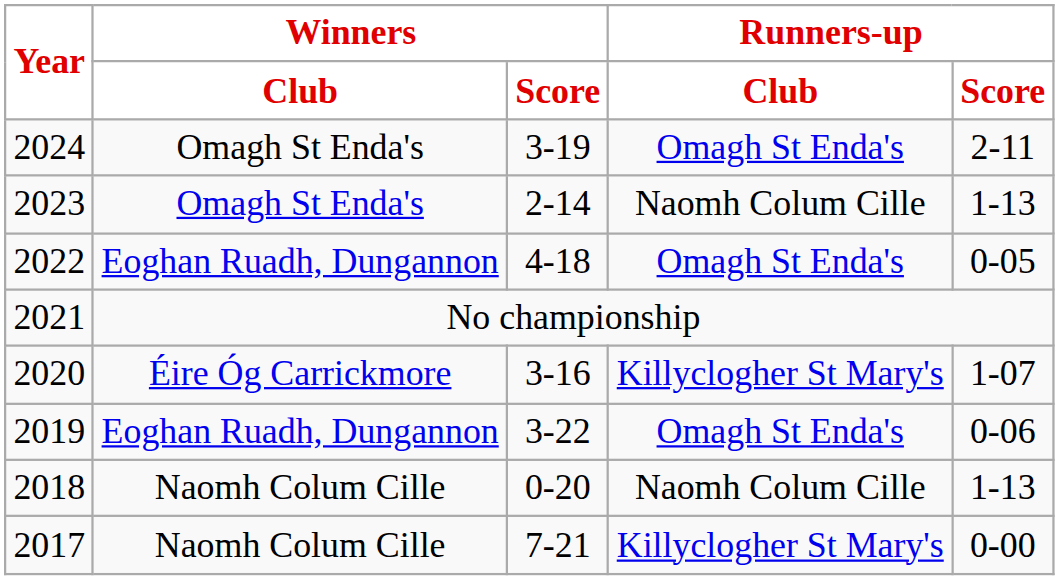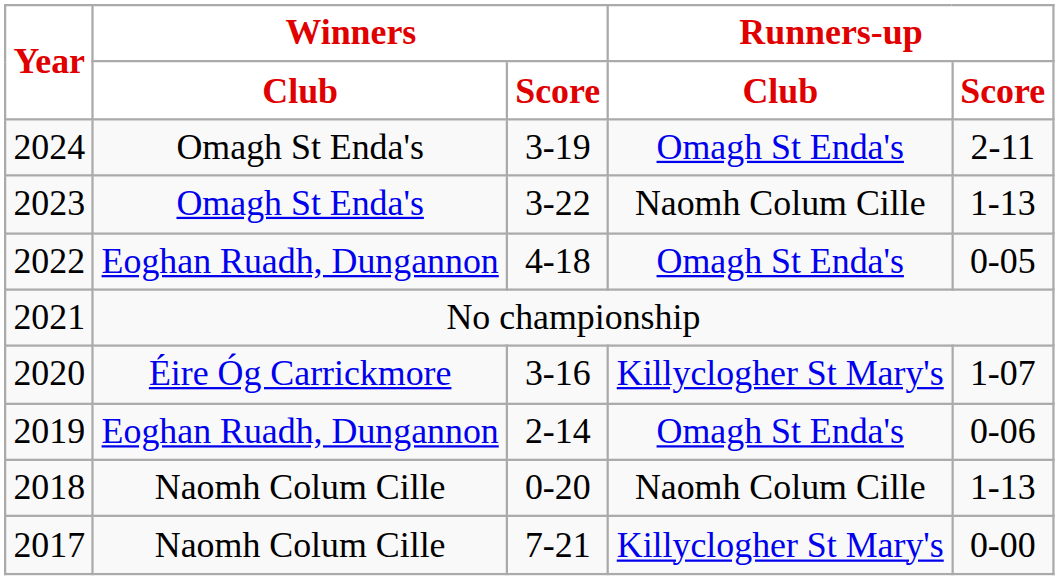 <table class="wikitable sortable" style="text-align:center;">
 <tr>
 <th rowspan="2" style="background:white;color:#E00000">Year</th>
 <th colspan="2" style="background:white;color:#E00000">Winners</th>
 <th colspan="2" style="background:white;color:#E00000">Runners-up</th>
 </tr>
 <tr>
 <th style="background:white;color:#E00000">Club</th>
 <th style="background:white;color:#E00000">Score</th>
 <th style="background:white;color:#E00000">Club</th>
 <th style="background:white;color:#E00000">Score</th>
 </tr>
 <tr>
 <td>2024</td>
 <td Omagh St Enda's GAA>Omagh St Enda's</td>
 <td>3-19</td>
 <td><a href='#'>Omagh St Enda's</a></td>
 <td>2-11</td>
 </tr>
 <tr>
 <td>2023</td>
 <td><a href='#'>Omagh St Enda's</a></td>
-<td>2-14</td>
+<td>3-22</td>
 <td>Naomh Colum Cille</td>
 <td>1-13</td>
 </tr>
 <tr>
 <td>2022</td>
 <td><a href='#'>Eoghan Ruadh, Dungannon</a></td>
 <td>4-18</td>
 <td><a href='#'>Omagh St Enda's</a></td>
 <td>0-05</td>
 </tr>
 <tr>
 <td>2021</td>
 <td colspan="4">No championship</td>
 </tr>
 <tr>
 <td>2020</td>
 <td><a href='#'>Éire Óg Carrickmore</a></td>
 <td>3-16</td>
 <td><a href='#'>Killyclogher St Mary's</a></td>
 <td>1-07</td>
 </tr>
 <tr>
 <td>2019</td>
 <td><a href='#'>Eoghan Ruadh, Dungannon</a></td>
-<td>3-22</td>
+<td>2-14</td>
 <td><a href='#'>Omagh St Enda's</a></td>
 <td>0-06</td>
 </tr>
 <tr>
 <td>2018</td>
 <td>Naomh Colum Cille</td>
 <td>0-20</td>
 <td>Naomh Colum Cille</td>
 <td>1-13</td>
 </tr>
 <tr>
 <td>2017</td>
 <td>Naomh Colum Cille</td>
 <td>7-21</td>
 <td><a href='#'>Killyclogher St Mary's</a></td>
 <td>0-00</td>
 </tr>
 </table>
